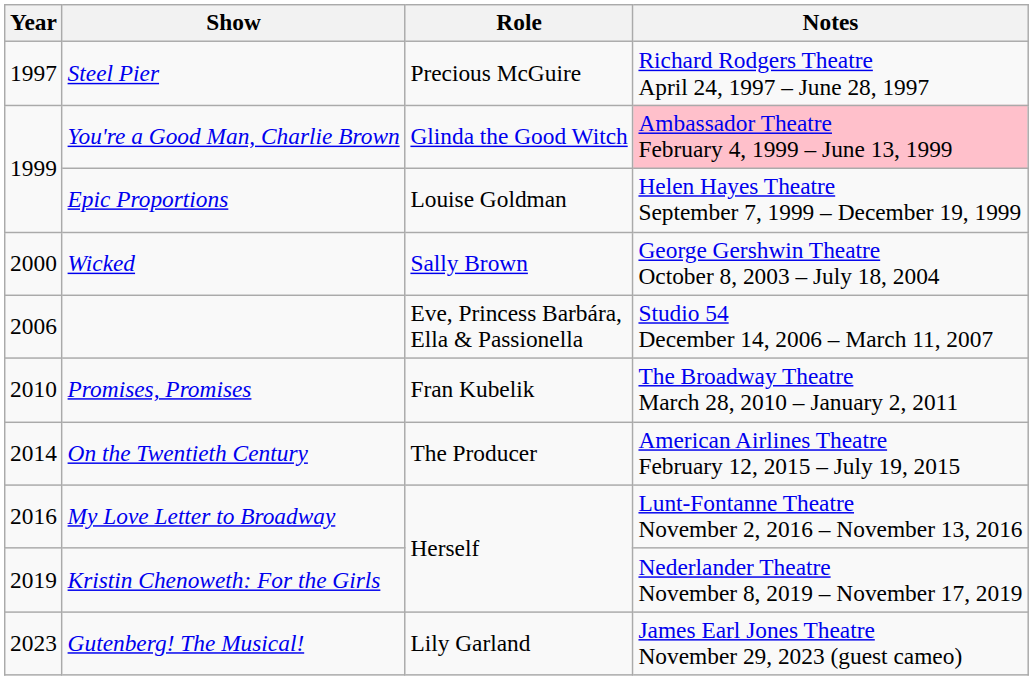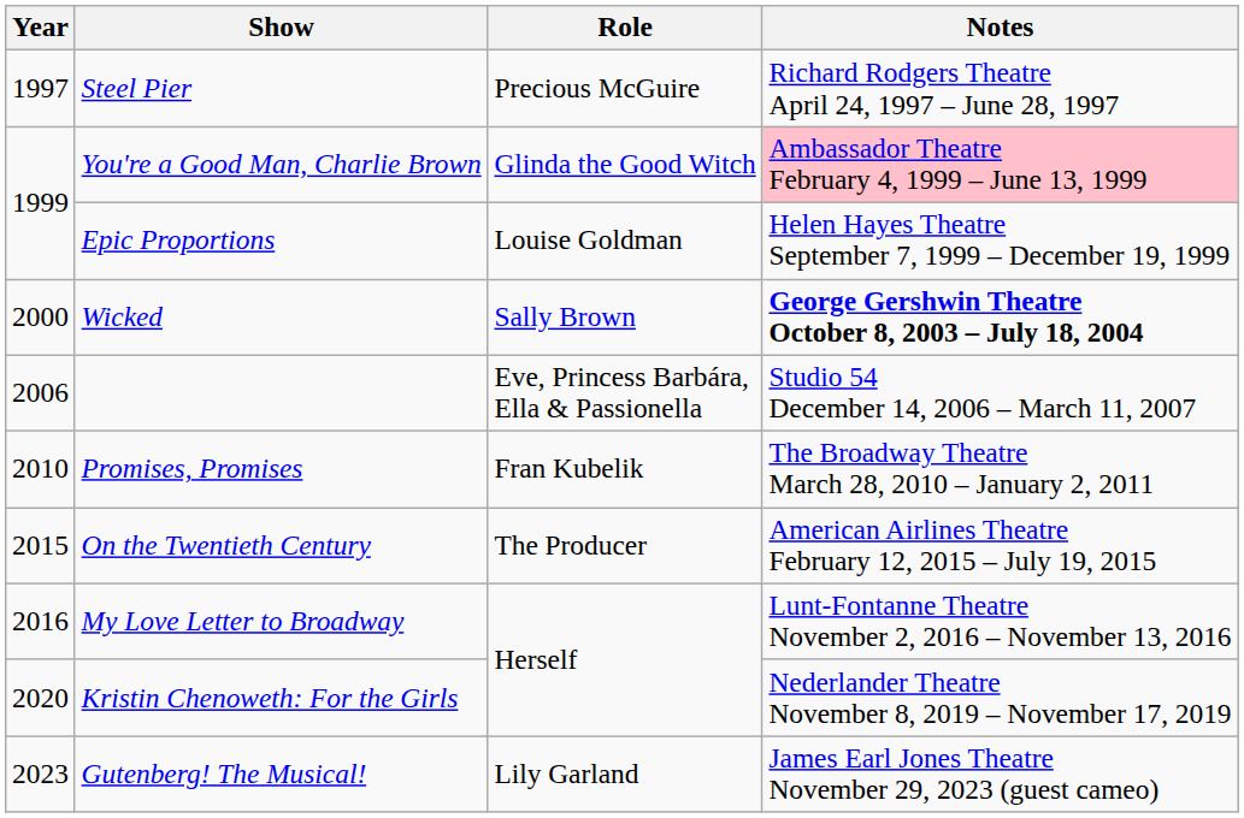 <table class="wikitable sortable">
 <tr>
 <th>Year</th>
 <th>Show</th>
 <th>Role</th>
 <th class="unsortable">Notes</th>
 </tr>
 <tr>
 <td>1997</td>
 <td><em><a href='#'>Steel Pier</a></em></td>
 <td>Precious McGuire</td>
 <td><a href='#'>Richard Rodgers Theatre</a> <br>April 24, 1997 – June 28, 1997</td>
 </tr>
 <tr>
 <td rowspan="2">1999</td>
 <td><em><a href='#'>You're a Good Man, Charlie Brown</a></em></td>
 <td><a href='#'>Glinda the Good Witch</a></td>
 <td style="background: pink;"><a href='#'>Ambassador Theatre</a> <br>February 4, 1999 – June 13, 1999</td>
 </tr>
 <tr>
 <td><em><a href='#'>Epic Proportions</a></em></td>
 <td>Louise Goldman</td>
 <td><a href='#'>Helen Hayes Theatre</a> <br>September 7, 1999 – December 19, 1999</td>
 </tr>
 <tr>
 <td>2000</td>
 <td><em><a href='#'>Wicked</a></em></td>
 <td><a href='#'>Sally Brown</a></td>
-<td><a href='#'>George Gershwin Theatre</a> <br>October 8, 2003 – July 18, 2004</td>
+<td><strong><a href='#'>George Gershwin Theatre</a> <br>October 8, 2003 – July 18, 2004</strong></td>
 </tr>
 <tr>
 <td>2006</td>
 <td><em></em></td>
 <td>Eve, Princess Barbára,<br>Ella & Passionella</td>
 <td><a href='#'>Studio 54</a> <br>December 14, 2006 – March 11, 2007</td>
 </tr>
 <tr>
 <td>2010</td>
 <td><em><a href='#'>Promises, Promises</a></em></td>
 <td>Fran Kubelik</td>
 <td><a href='#'>The Broadway Theatre</a> <br>March 28, 2010 – January 2, 2011</td>
 </tr>
 <tr>
-<td>2014</td>
+<td>2015</td>
 <td><em><a href='#'>On the Twentieth Century</a></em></td>
 <td>The Producer</td>
 <td><a href='#'>American Airlines Theatre</a> <br>February 12, 2015 – July 19, 2015</td>
 </tr>
 <tr>
 <td>2016</td>
 <td><em><a href='#'>My Love Letter to Broadway</a></em></td>
 <td rowspan="2">Herself</td>
 <td><a href='#'>Lunt-Fontanne Theatre</a> <br>November 2, 2016 – November 13, 2016</td>
 </tr>
 <tr>
-<td>2019</td>
+<td>2020</td>
 <td><em><a href='#'>Kristin Chenoweth: For the Girls</a></em></td>
 <td><a href='#'>Nederlander Theatre</a> <br>November 8, 2019 – November 17, 2019</td>
 </tr>
 <tr>
 <td>2023</td>
 <td><em><a href='#'>Gutenberg! The Musical!</a></em></td>
 <td>Lily Garland</td>
 <td><a href='#'>James Earl Jones Theatre</a> <br>November 29, 2023 (guest cameo)</td>
 </tr>
 </table>
